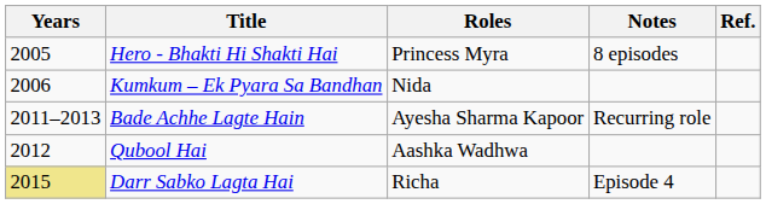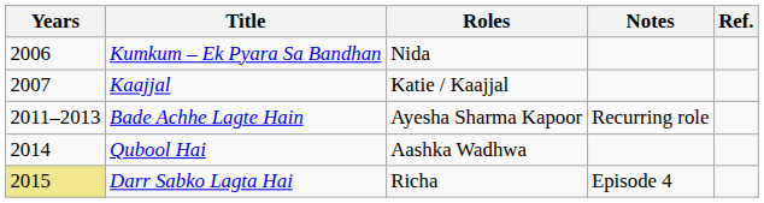 <table class="wikitable sortable">
 <tr>
 <th>Years</th>
 <th>Title</th>
 <th>Roles</th>
 <th>Notes</th>
 <th>Ref.</th>
 </tr>
 <tr>
-<td>2005</td>
-<td><em><a href='#'>Hero - Bhakti Hi Shakti Hai</a></em></td>
-<td>Princess Myra</td>
-<td>8 episodes</td>
+<td>2006</td>
+<td><em><a href='#'>Kumkum – Ek Pyara Sa Bandhan</a></em></td>
+<td>Nida</td>
+<td></td>
 <td></td>
 </tr>
 <tr>
-<td>2006</td>
-<td><em><a href='#'>Kumkum – Ek Pyara Sa Bandhan</a></em></td>
-<td>Nida</td>
+<td>2007</td>
+<td><em><a href='#'>Kaajjal</a></em></td>
+<td>Katie / Kaajjal</td>
 <td></td>
 <td></td>
 </tr>
 <tr>
 <td>2011–2013</td>
 <td><em><a href='#'>Bade Achhe Lagte Hain</a></em></td>
 <td>Ayesha Sharma Kapoor</td>
 <td>Recurring role</td>
 <td></td>
 </tr>
 <tr>
-<td>2012</td>
+<td>2014</td>
 <td><em><a href='#'>Qubool Hai</a></em></td>
 <td>Aashka Wadhwa</td>
 <td></td>
 <td></td>
 </tr>
 <tr>
 <td style="background: khaki;">2015</td>
 <td><em><a href='#'>Darr Sabko Lagta Hai</a></em></td>
 <td>Richa</td>
 <td>Episode 4</td>
 <td></td>
 </tr>
 </table>
